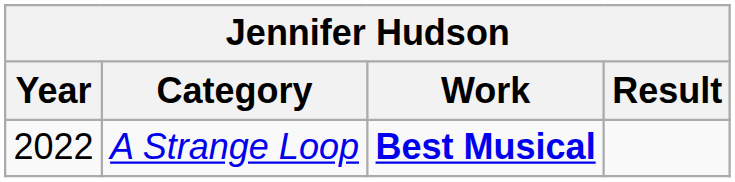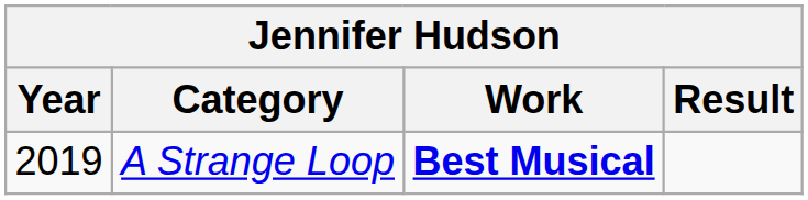 <table class="wikitable">
 <tr>
 <th colspan="4">Jennifer Hudson</th>
 </tr>
 <tr>
 <th>Year</th>
 <th>Category</th>
 <th>Work</th>
 <th>Result</th>
 </tr>
 <tr>
-<td>2022</td>
+<td>2019</td>
 <td><em><a href='#'>A Strange Loop</a></em></td>
 <td><strong><a href='#'>Best Musical</a></strong></td>
 <td></td>
 </tr>
 </table>
